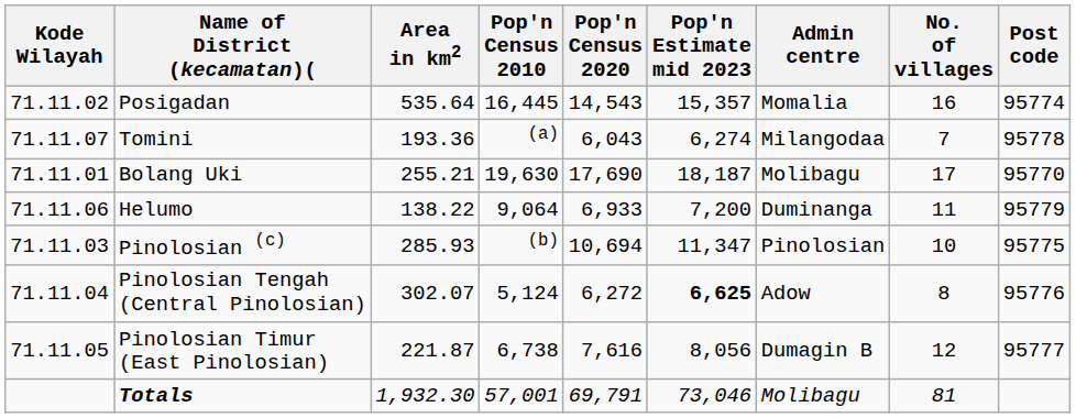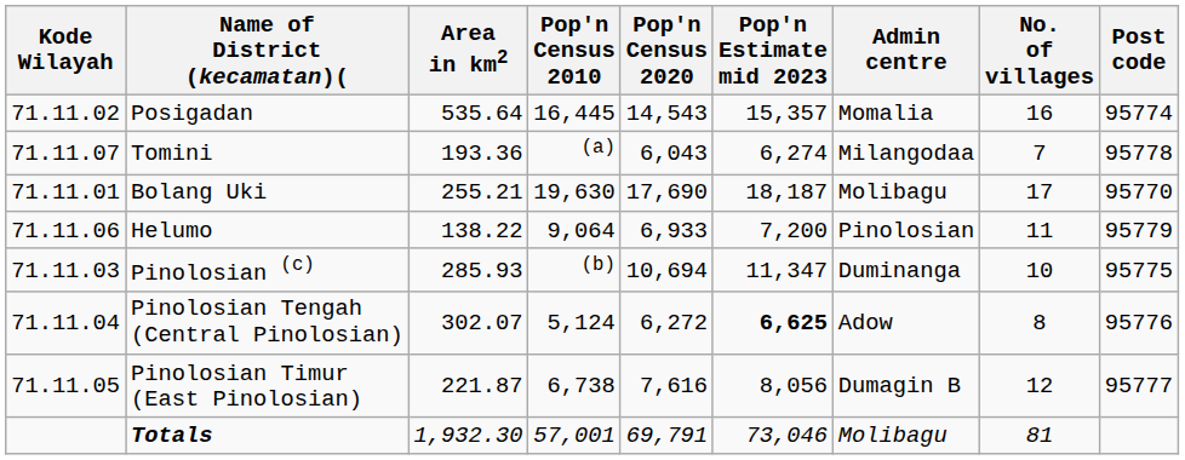 <table class="sortable wikitable">
 <tr>
 <th>Kode <br>Wilayah</th>
 <th>Name of<br>District<br>(<em>kecamatan</em>)(</th>
 <th>Area <br>in km<sup>2</sup></th>
 <th>Pop'n<br>Census<br>2010</th>
 <th>Pop'n<br>Census<br>2020</th>
 <th>Pop'n<br>Estimate<br>mid 2023</th>
 <th>Admin<br>centre</th>
 <th>No.<br>of<br>villages</th>
 <th>Post<br>code</th>
 </tr>
 <tr>
 <td>71.11.02</td>
 <td>Posigadan</td>
 <td align="right">535.64</td>
 <td align="right">16,445</td>
 <td align="right">14,543</td>
 <td align="right">15,357</td>
 <td>Momalia</td>
 <td align="center">16</td>
 <td>95774</td>
 </tr>
 <tr>
 <td>71.11.07</td>
 <td>Tomini</td>
 <td align="right">193.36</td>
 <td align="right"><sup>(a)</sup></td>
 <td align="right">6,043</td>
 <td align="right">6,274</td>
 <td>Milangodaa</td>
 <td align="center">7</td>
 <td>95778</td>
 </tr>
 <tr>
 <td>71.11.01</td>
 <td>Bolang Uki</td>
 <td align="right">255.21</td>
 <td align="right">19,630</td>
 <td align="right">17,690</td>
 <td align="right">18,187</td>
 <td>Molibagu</td>
 <td align="center">17</td>
 <td>95770</td>
 </tr>
 <tr>
 <td>71.11.06</td>
 <td>Helumo</td>
 <td align="right">138.22</td>
 <td align="right">9,064</td>
 <td align="right">6,933</td>
 <td align="right">7,200</td>
-<td>Duminanga</td>
+<td>Pinolosian</td>
 <td align="center">11</td>
 <td>95779</td>
 </tr>
 <tr>
 <td>71.11.03</td>
 <td>Pinolosian <sup>(c)</sup></td>
 <td align="right">285.93</td>
 <td align="right"><sup>(b)</sup></td>
 <td align="right">10,694</td>
 <td align="right">11,347</td>
-<td>Pinolosian</td>
+<td>Duminanga</td>
 <td align="center">10</td>
 <td>95775</td>
 </tr>
 <tr>
 <td>71.11.04</td>
 <td>Pinolosian Tengah <br>(Central Pinolosian)</td>
 <td align="right">302.07</td>
 <td align="right">5,124</td>
 <td align="right">6,272</td>
 <td align="right"><strong>6,625</strong></td>
 <td>Adow</td>
 <td align="center">8</td>
 <td>95776</td>
 </tr>
 <tr>
 <td>71.11.05</td>
 <td>Pinolosian Timur <br>(East Pinolosian)</td>
 <td align="right">221.87</td>
 <td align="right">6,738</td>
 <td align="right">7,616</td>
 <td align="right">8,056</td>
 <td>Dumagin B</td>
 <td align="center">12</td>
 <td>95777</td>
 </tr>
 <tr>
 <td></td>
 <td><strong><em>Totals</em></strong></td>
 <td align="right"><em>1,932.30</em></td>
 <td align="right"><em>57,001</em></td>
 <td align="right"><em>69,791</em></td>
 <td align="right"><em>73,046</em></td>
 <td><em>Molibagu</em></td>
 <td align="center"><em>81</em></td>
 </tr>
 </table>
